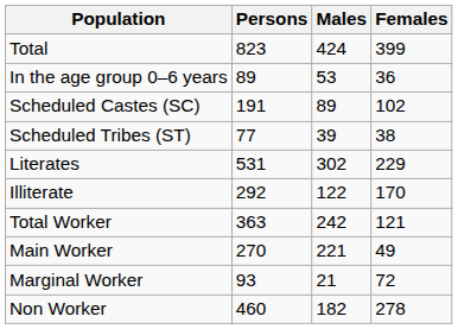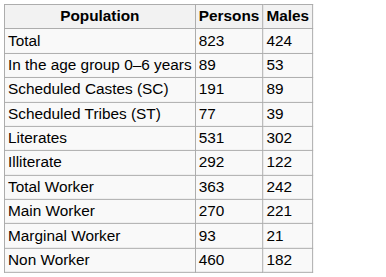 <table class="wikitable">
 <tr>
 <th>Population</th>
 <th>Persons</th>
 <th>Males</th>
-<th>Females</th>
 </tr>
 <tr>
 <td>Total</td>
 <td>823</td>
 <td>424</td>
-<td>399</td>
 </tr>
 <tr>
 <td>In the age group 0–6 years</td>
 <td>89</td>
 <td>53</td>
-<td>36</td>
 </tr>
 <tr>
 <td>Scheduled Castes (SC)</td>
 <td>191</td>
 <td>89</td>
-<td>102</td>
 </tr>
 <tr>
 <td>Scheduled Tribes (ST)</td>
 <td>77</td>
 <td>39</td>
-<td>38</td>
 </tr>
 <tr>
 <td>Literates</td>
 <td>531</td>
 <td>302</td>
-<td>229</td>
 </tr>
 <tr>
 <td>Illiterate</td>
 <td>292</td>
 <td>122</td>
-<td>170</td>
 </tr>
 <tr>
 <td>Total Worker</td>
 <td>363</td>
 <td>242</td>
-<td>121</td>
 </tr>
 <tr>
 <td>Main Worker</td>
 <td>270</td>
 <td>221</td>
-<td>49</td>
 </tr>
 <tr>
 <td>Marginal Worker</td>
 <td>93</td>
 <td>21</td>
-<td>72</td>
 </tr>
 <tr>
 <td>Non Worker</td>
 <td>460</td>
 <td>182</td>
-<td>278</td>
 </tr>
 </table>
